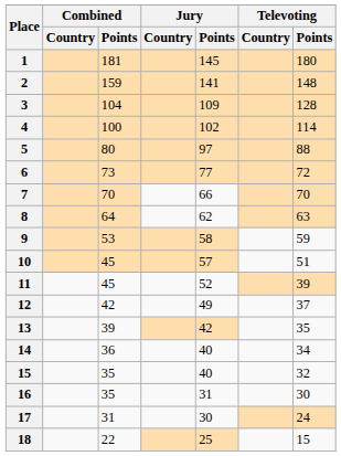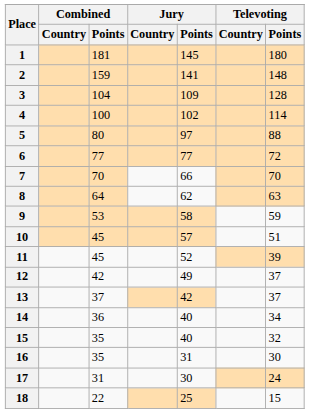 <table class="wikitable collapsible plainrowheaders" style="float:right; margin:10px; font-size:85%;">
 <tr>
 </tr>
 <tr>
 <th scope="col" rowspan="2">Place</th>
 <th scope="col" colspan="2">Combined</th>
 <th scope="col" colspan="2">Jury</th>
 <th scope="col" colspan="2">Televoting</th>
 </tr>
 <tr>
 <th scope="col">Country</th>
 <th scope="col">Points</th>
 <th scope="col">Country</th>
 <th scope="col">Points</th>
 <th scope="col">Country</th>
 <th scope="col">Points</th>
 </tr>
 <tr>
 <th scope="row" style="text-align:center">1</th>
 <td bgcolor="navajowhite"></td>
 <td bgcolor="navajowhite">181</td>
 <td bgcolor="navajowhite"></td>
 <td bgcolor="navajowhite">145</td>
 <td bgcolor="navajowhite"></td>
 <td bgcolor="navajowhite">180</td>
 </tr>
 <tr>
 <th scope="row" style="text-align:center">2</th>
 <td bgcolor="navajowhite"></td>
 <td bgcolor="navajowhite">159</td>
 <td bgcolor="navajowhite"></td>
 <td bgcolor="navajowhite">141</td>
 <td bgcolor="navajowhite"></td>
 <td bgcolor="navajowhite">148</td>
 </tr>
 <tr>
 <th scope="row" style="text-align:center">3</th>
 <td bgcolor="navajowhite"></td>
 <td bgcolor="navajowhite">104</td>
 <td bgcolor="navajowhite"></td>
 <td bgcolor="navajowhite">109</td>
 <td bgcolor="navajowhite"></td>
 <td bgcolor="navajowhite">128</td>
 </tr>
 <tr>
 <th scope="row" style="text-align:center">4</th>
 <td bgcolor="navajowhite"></td>
 <td bgcolor="navajowhite">100</td>
 <td bgcolor="navajowhite"></td>
 <td bgcolor="navajowhite">102</td>
 <td bgcolor="navajowhite"></td>
 <td bgcolor="navajowhite">114</td>
 </tr>
 <tr>
 <th scope="row" style="text-align:center">5</th>
 <td bgcolor="navajowhite"></td>
 <td bgcolor="navajowhite">80</td>
 <td bgcolor="navajowhite"></td>
 <td bgcolor="navajowhite">97</td>
 <td bgcolor="navajowhite"></td>
 <td bgcolor="navajowhite">88</td>
 </tr>
 <tr>
 <th scope="row" style="text-align:center">6</th>
 <td bgcolor="navajowhite"></td>
-<td bgcolor="navajowhite">73</td>
+<td bgcolor="navajowhite">77</td>
 <td bgcolor="navajowhite"></td>
 <td bgcolor="navajowhite">77</td>
 <td bgcolor="navajowhite"></td>
 <td bgcolor="navajowhite">72</td>
 </tr>
 <tr>
 <th scope="row" style="text-align:center">7</th>
 <td bgcolor="navajowhite"></td>
 <td bgcolor="navajowhite">70</td>
 <td></td>
 <td>66</td>
 <td bgcolor="navajowhite"></td>
 <td bgcolor="navajowhite">70</td>
 </tr>
 <tr>
 <th scope="row" style="text-align:center">8</th>
 <td bgcolor="navajowhite"></td>
 <td bgcolor="navajowhite">64</td>
 <td></td>
 <td>62</td>
 <td bgcolor="navajowhite"></td>
 <td bgcolor="navajowhite">63</td>
 </tr>
 <tr>
 <th scope="row" style="text-align:center">9</th>
 <td bgcolor="navajowhite"></td>
 <td bgcolor="navajowhite">53</td>
 <td bgcolor="navajowhite"></td>
 <td bgcolor="navajowhite">58</td>
 <td></td>
 <td>59</td>
 </tr>
 <tr>
 <th scope="row" style="text-align:center">10</th>
 <td bgcolor="navajowhite"></td>
 <td bgcolor="navajowhite">45</td>
 <td bgcolor="navajowhite"></td>
 <td bgcolor="navajowhite">57</td>
 <td></td>
 <td>51</td>
 </tr>
 <tr>
 <th scope="row" style="text-align:center">11</th>
 <td></td>
 <td>45</td>
 <td></td>
 <td>52</td>
 <td bgcolor="navajowhite"></td>
 <td bgcolor="navajowhite">39</td>
 </tr>
 <tr>
 <th scope="row" style="text-align:center">12</th>
 <td></td>
 <td>42</td>
 <td></td>
 <td>49</td>
 <td></td>
 <td>37</td>
 </tr>
 <tr>
 <th scope="row" style="text-align:center">13</th>
 <td></td>
-<td>39</td>
+<td>37</td>
 <td bgcolor="navajowhite"></td>
 <td bgcolor="navajowhite">42</td>
 <td></td>
-<td>35</td>
+<td>37</td>
 </tr>
 <tr>
 <th scope="row" style="text-align:center">14</th>
 <td></td>
 <td>36</td>
 <td></td>
 <td>40</td>
 <td></td>
 <td>34</td>
 </tr>
 <tr>
 <th scope="row" style="text-align:center">15</th>
 <td></td>
 <td>35</td>
 <td></td>
 <td>40</td>
 <td></td>
 <td>32</td>
 </tr>
 <tr>
 <th scope="row" style="text-align:center">16</th>
 <td></td>
 <td>35</td>
 <td></td>
 <td>31</td>
 <td></td>
 <td>30</td>
 </tr>
 <tr>
 <th scope="row" style="text-align:center">17</th>
 <td></td>
 <td>31</td>
 <td></td>
 <td>30</td>
 <td bgcolor="navajowhite"></td>
 <td bgcolor="navajowhite">24</td>
 </tr>
 <tr>
 <th scope="row" style="text-align:center">18</th>
 <td></td>
 <td>22</td>
 <td bgcolor="navajowhite"></td>
 <td bgcolor="navajowhite">25</td>
 <td></td>
 <td>15</td>
 </tr>
 </table>
